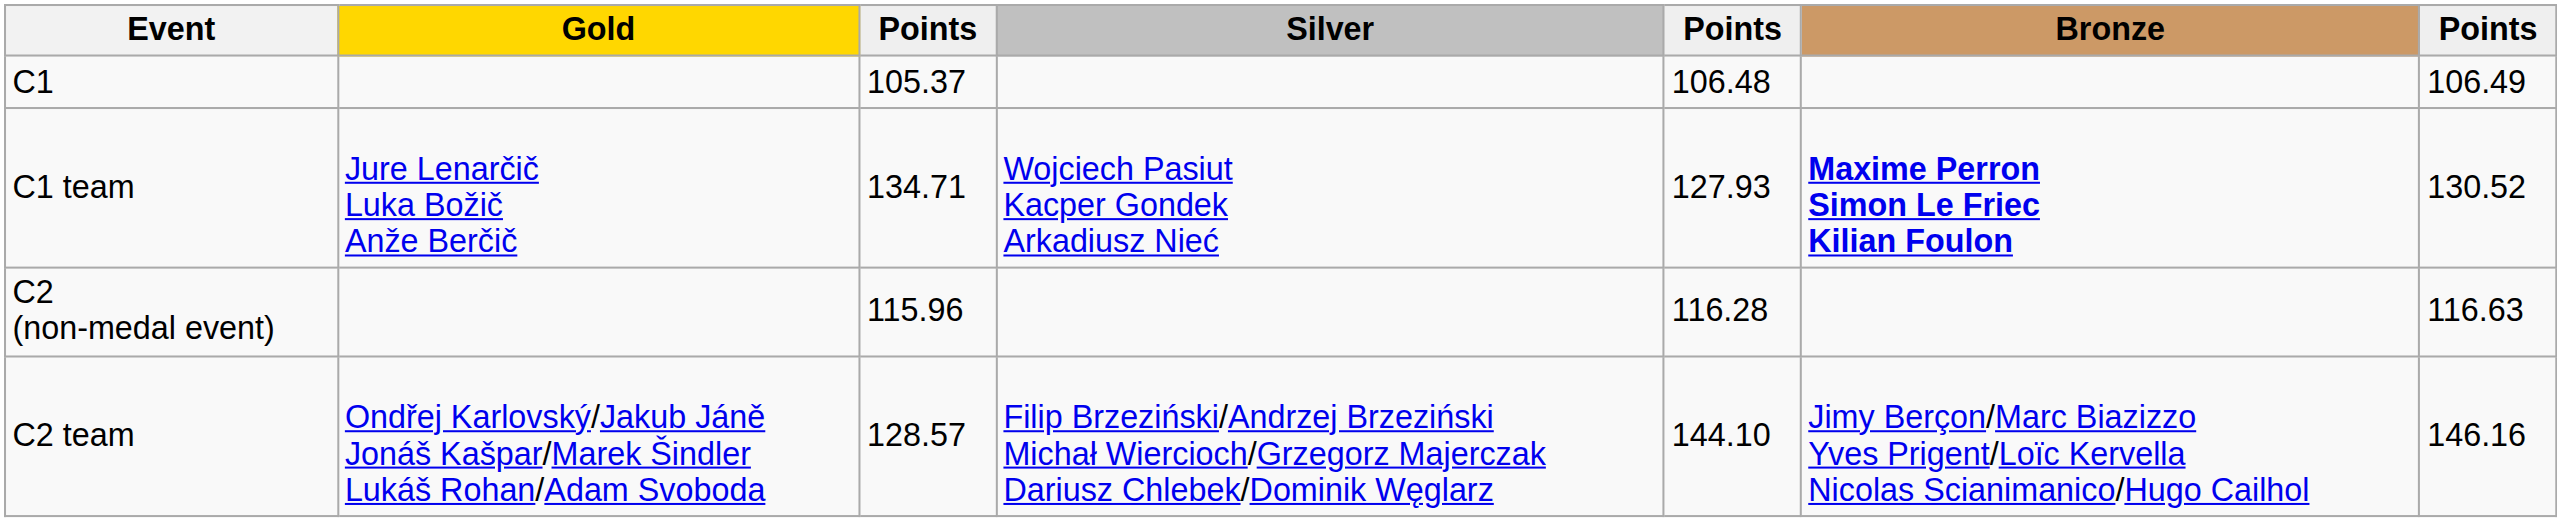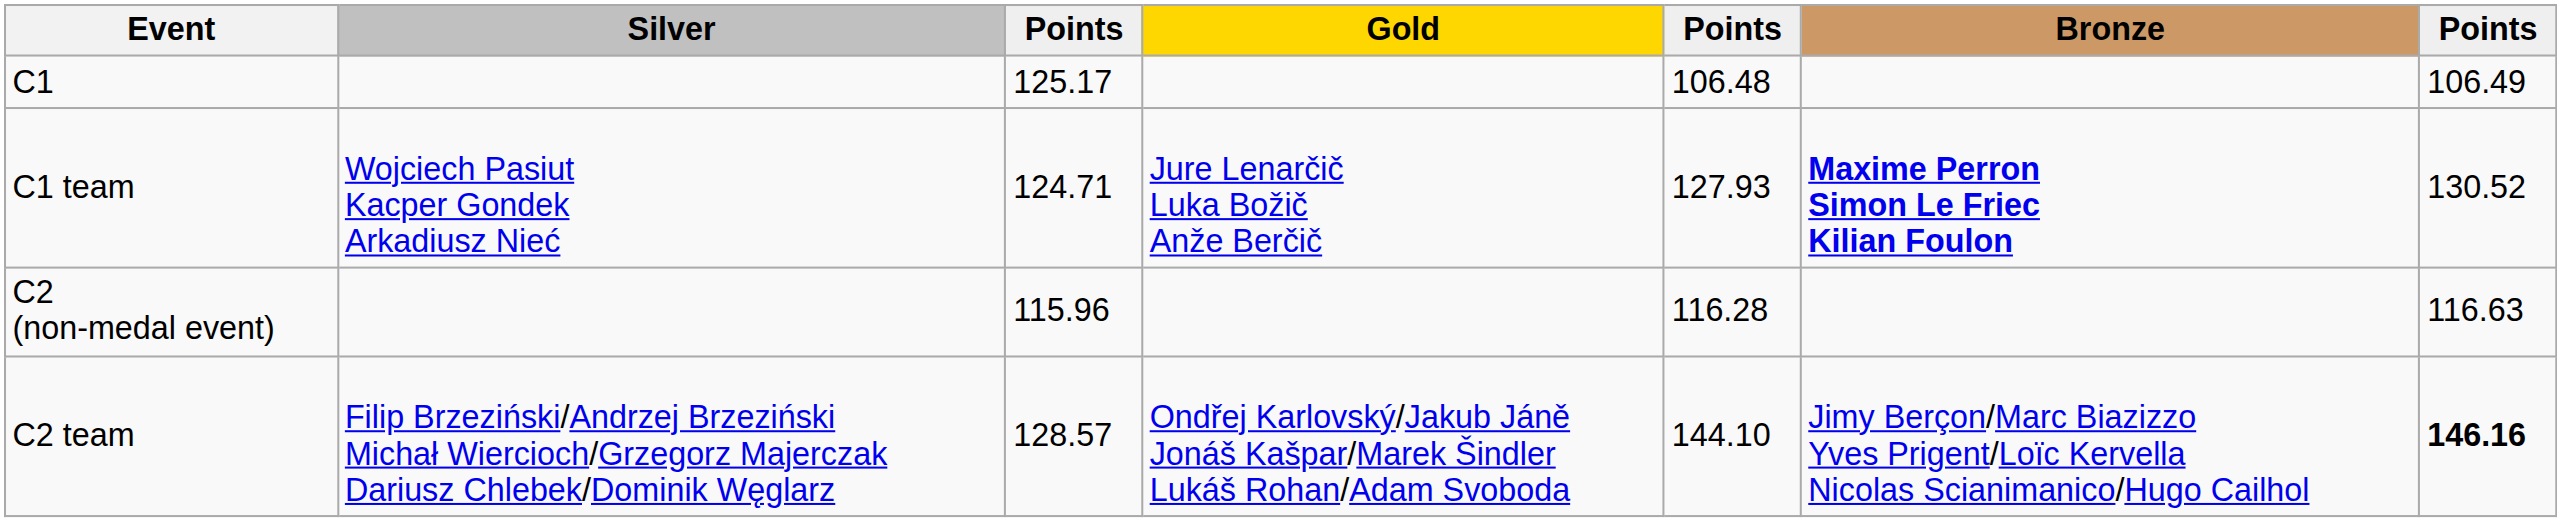 <table class="wikitable" width=100%>
 <tr>
 <th>Event</th>
+<td align=center bgcolor="silver"><strong>Silver</strong></td>
+<td align=center bgcolor="EFEFEF"><strong>Points</strong></td>
 <td align=center bgcolor="gold"><strong>Gold</strong></td>
-<td align=center bgcolor="EFEFEF"><strong>Points</strong></td>
-<td align=center bgcolor="silver"><strong>Silver</strong></td>
 <td align=center bgcolor="EFEFEF"><strong>Points</strong></td>
 <td align=center bgcolor="CC9966"><strong>Bronze</strong></td>
 <td align=center bgcolor="EFEFEF"><strong>Points</strong></td>
 </tr>
 <tr>
 <td>C1</td>
 <td></td>
-<td>105.37</td>
+<td>125.17</td>
 <td></td>
 <td>106.48</td>
 <td></td>
 <td>106.49</td>
 </tr>
 <tr>
 <td>C1 team</td>
+<td><br><a href='#'>Wojciech Pasiut</a><br><a href='#'>Kacper Gondek</a><br><a href='#'>Arkadiusz Nieć</a></td>
+<td>124.71</td>
 <td><br><a href='#'>Jure Lenarčič</a><br><a href='#'>Luka Božič</a><br><a href='#'>Anže Berčič</a></td>
-<td>134.71</td>
-<td><br><a href='#'>Wojciech Pasiut</a><br><a href='#'>Kacper Gondek</a><br><a href='#'>Arkadiusz Nieć</a></td>
 <td>127.93</td>
 <td><strong><br><a href='#'>Maxime Perron</a><br><a href='#'>Simon Le Friec</a><br><a href='#'>Kilian Foulon</a></strong></td>
 <td>130.52</td>
 </tr>
 <tr>
 <td>C2<br>(non-medal event)</td>
 <td></td>
 <td>115.96</td>
 <td></td>
 <td>116.28</td>
 <td></td>
 <td>116.63</td>
 </tr>
 <tr>
 <td>C2 team</td>
+<td><br><a href='#'>Filip Brzeziński</a>/<a href='#'>Andrzej Brzeziński</a><br><a href='#'>Michał Wiercioch</a>/<a href='#'>Grzegorz Majerczak</a><br><a href='#'>Dariusz Chlebek</a>/<a href='#'>Dominik Węglarz</a></td>
+<td>128.57</td>
 <td><br><a href='#'>Ondřej Karlovský</a>/<a href='#'>Jakub Jáně</a><br><a href='#'>Jonáš Kašpar</a>/<a href='#'>Marek Šindler</a><br><a href='#'>Lukáš Rohan</a>/<a href='#'>Adam Svoboda</a></td>
-<td>128.57</td>
-<td><br><a href='#'>Filip Brzeziński</a>/<a href='#'>Andrzej Brzeziński</a><br><a href='#'>Michał Wiercioch</a>/<a href='#'>Grzegorz Majerczak</a><br><a href='#'>Dariusz Chlebek</a>/<a href='#'>Dominik Węglarz</a></td>
 <td>144.10</td>
 <td><br><a href='#'>Jimy Berçon</a>/<a href='#'>Marc Biazizzo</a><br><a href='#'>Yves Prigent</a>/<a href='#'>Loïc Kervella</a><br><a href='#'>Nicolas Scianimanico</a>/<a href='#'>Hugo Cailhol</a></td>
-<td>146.16</td>
+<td><strong>146.16</strong></td>
 </tr>
 </table>
